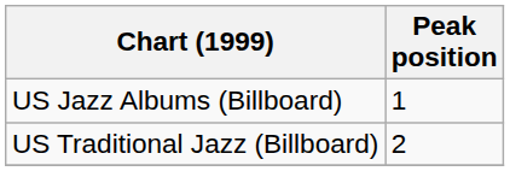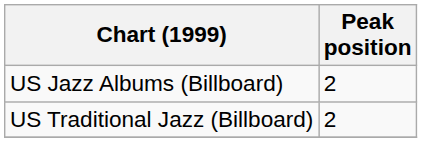 <table class="wikitable">
 <tr>
 <th>Chart (1999)</th>
 <th>Peak<br>position</th>
 </tr>
 <tr>
 <td>US Jazz Albums (Billboard)</td>
-<td>1</td>
+<td>2</td>
 </tr>
 <tr>
 <td>US Traditional Jazz (Billboard)</td>
 <td>2</td>
 </tr>
 <tr>
 </tr>
 </table>
